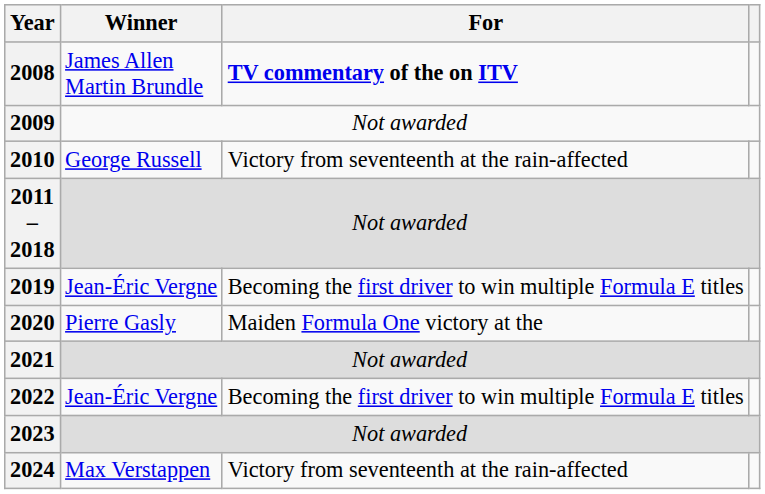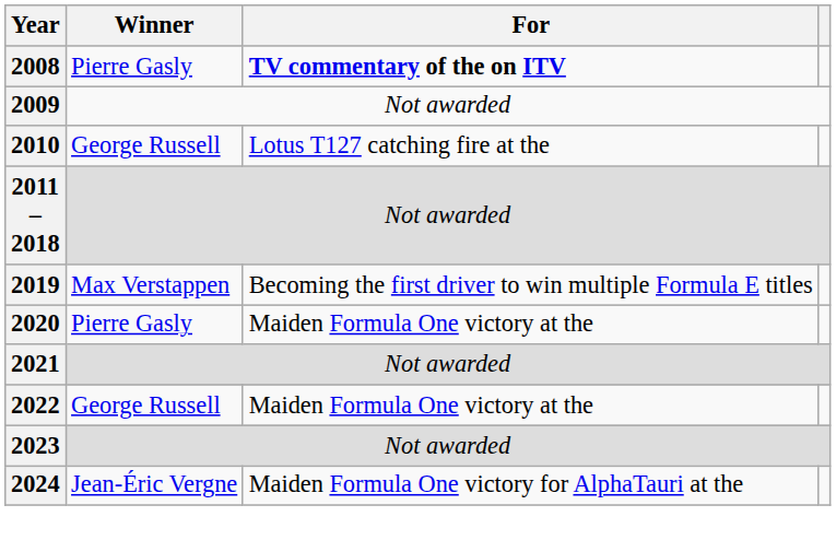 <table class="wikitable" style="font-size: 90%;">
 <tr>
 <th>Year</th>
 <th>Winner</th>
 <th>For</th>
 <th></th>
 </tr>
 <tr>
 <th>2008</th>
-<td> <a href='#'>James Allen</a><br> <a href='#'>Martin Brundle</a></td>
+<td> <a href='#'>Pierre Gasly</a></td>
 <td><strong><a href='#'>TV commentary</a> of the  on <a href='#'>ITV</a></strong></td>
 <td></td>
 </tr>
 <tr>
 <th>2009</th>
 <td align=center colspan=3><em>Not awarded</em></td>
 </tr>
 <tr>
 <th>2010</th>
 <td> <a href='#'>George Russell</a></td>
-<td>Victory from seventeenth at the rain-affected </td>
+<td><a href='#'>Lotus T127</a> catching fire at the </td>
 <td></td>
 </tr>
 <tr>
 <th>2011<br>–<br>2018</th>
 <td align=center colspan="3" style="background:#ddd;"><em>Not awarded</em></td>
 </tr>
 <tr>
 <th>2019</th>
-<td> <a href='#'>Jean-Éric Vergne</a></td>
+<td> <a href='#'>Max Verstappen</a></td>
 <td>Becoming the <a href='#'>first driver</a> to win multiple <a href='#'>Formula E</a> titles</td>
 <td></td>
 </tr>
 <tr>
 <th>2020</th>
 <td> <a href='#'>Pierre Gasly</a></td>
 <td>Maiden <a href='#'>Formula One</a> victory at the </td>
 <td></td>
 </tr>
 <tr>
 <th>2021</th>
 <td align=center colspan="3" style="background:#ddd;"><em>Not awarded</em></td>
 </tr>
 <tr>
 <th>2022</th>
-<td> <a href='#'>Jean-Éric Vergne</a></td>
-<td>Becoming the <a href='#'>first driver</a> to win multiple <a href='#'>Formula E</a> titles</td>
+<td> <a href='#'>George Russell</a></td>
+<td>Maiden <a href='#'>Formula One</a> victory at the </td>
 <td></td>
 </tr>
 <tr>
 <th>2023</th>
 <td align=center colspan="3" style="background:#ddd;"><em>Not awarded</em></td>
 </tr>
 <tr>
 <th>2024</th>
-<td> <a href='#'>Max Verstappen</a></td>
-<td>Victory from seventeenth at the rain-affected </td>
+<td> <a href='#'>Jean-Éric Vergne</a></td>
+<td>Maiden <a href='#'>Formula One</a> victory for <a href='#'>AlphaTauri</a> at the </td>
 <td></td>
 </tr>
 </table>
